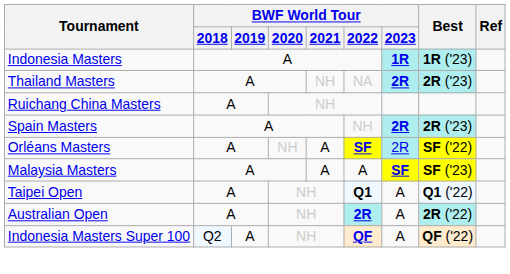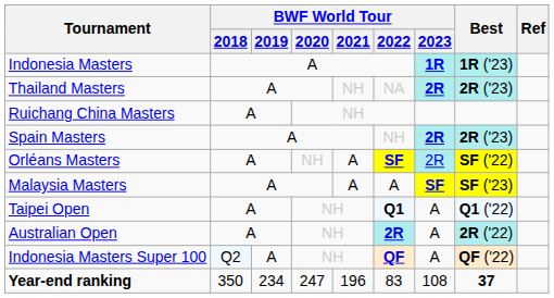 <table style='font-size: 90%; text-align:center;' class='wikitable'>
 <tr>
 <th rowspan="2">Tournament</th>
 <th colspan="6"><a href='#'>BWF World Tour</a></th>
 <th rowspan="2">Best</th>
 <th rowspan="2">Ref</th>
 </tr>
 <tr>
 <th><a href='#'>2018</a></th>
 <th><a href='#'>2019</a></th>
 <th><a href='#'>2020</a></th>
 <th><a href='#'>2021</a></th>
 <th><a href='#'>2022</a></th>
 <th><a href='#'>2023</a></th>
 </tr>
 <tr>
 <td align=left><a href='#'>Indonesia Masters</a></td>
 <td colspan="5">A</td>
 <td bgcolor=AFEEEE><strong><a href='#'>1R</a></strong></td>
 <td bgcolor=AFEEEE><strong>1R</strong> ('23)</td>
 <td></td>
 </tr>
 <tr>
 <td align=left><a href='#'>Thailand Masters</a></td>
 <td colspan="3">A</td>
 <td style=color:#ccc>NH</td>
 <td style=color:#ccc>NA</td>
 <td bgcolor=AFEEEE><strong><a href='#'>2R</a></strong></td>
 <td bgcolor=AFEEEE><strong>2R</strong> ('23)</td>
 <td></td>
 </tr>
 <tr>
 <td align=left><a href='#'>Ruichang China Masters</a></td>
 <td colspan="2">A</td>
 <td colspan="3" style=color:#ccc>NH</td>
 <td><a href='#'></a></td>
 <td></td>
 <td></td>
 </tr>
 <tr>
 <td align=left><a href='#'>Spain Masters</a></td>
 <td colspan="4">A</td>
 <td style=color:#ccc>NH</td>
 <td bgcolor=AFEEEE><strong><a href='#'>2R</a></strong></td>
 <td bgcolor=AFEEEE><strong>2R</strong> ('23)</td>
 <td></td>
 </tr>
 <tr>
 <td align=left><a href='#'>Orléans Masters</a></td>
 <td colspan="2">A</td>
 <td style=color:#ccc>NH</td>
 <td>A</td>
 <td bgcolor=FFFF00><strong><a href='#'>SF</a></strong></td>
 <td bgcolor=AFEEEE><a href='#'>2R</a></td>
 <td bgcolor=FFFF00><strong>SF</strong> ('22)</td>
 <td></td>
 </tr>
 <tr>
 <td align=left><a href='#'>Malaysia Masters</a></td>
 <td colspan="3">A</td>
 <td>A</td>
 <td>A</td>
 <td bgcolor=FFFF00><strong><a href='#'>SF</a></strong></td>
 <td bgcolor=FFFF00><strong>SF</strong> ('23)</td>
 <td></td>
 </tr>
 <tr>
 <td align=left><a href='#'>Taipei Open</a></td>
 <td colspan="2">A</td>
 <td colspan="2" style=color:#ccc>NH</td>
 <td 2022; bgcolor=F0F8FF><strong>Q1</strong></td>
 <td>A</td>
 <td bgcolor=F0F8FF><strong>Q1</strong> ('22)</td>
 <td></td>
 </tr>
 <tr>
 <td align=left><a href='#'>Australian Open</a></td>
 <td colspan="2">A</td>
 <td colspan="2" style=color:#ccc>NH</td>
 <td bgcolor=AFEEEE><strong><a href='#'>2R</a></strong></td>
 <td>A</td>
 <td bgcolor=AFEEEE><strong>2R</strong> ('22)</td>
 <td></td>
 </tr>
 <tr>
 <td align=left><a href='#'>Indonesia Masters Super 100</a></td>
 <td 2018; bgcolor=F0F8FF>Q2</td>
 <td>A</td>
 <td colspan=2 style=color:#ccc>NH</td>
 <td bgcolor=FFEBCD><strong><a href='#'>QF</a></strong></td>
 <td>A</td>
 <td bgcolor=FFEBCD><strong>QF</strong> ('22)</td>
 <td></td>
 </tr>
+<tr>
+<td align=left><strong>Year-end ranking</strong></td>
+<td>350</td>
+<td>234</td>
+<td>247</td>
+<td>196</td>
+<td>83</td>
+<td>108</td>
+<td><strong>37</strong></td>
+<td></td>
+</tr>
 </table>
